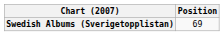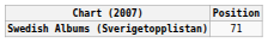 <table class="wikitable plainrowheaders" style="text-align:center">
 <tr>
 <th scope="col">Chart (2007)</th>
 <th scope="col">Position</th>
 </tr>
 <tr>
 <th scope="row">Swedish Albums (Sverigetopplistan)</th>
-<td>69</td>
+<td>71</td>
 </tr>
 </table>
